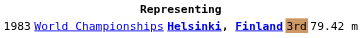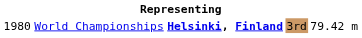 <table>
 <tr>
 <th colspan="5">Representing </th>
 </tr>
 <tr>
-<td>1983</td>
+<td>1980</td>
 <td><a href='#'>World Championships</a></td>
 <td><strong><a href='#'>Helsinki</a>, <a href='#'>Finland</a></strong></td>
 <td bgcolor="cc9966">3rd</td>
 <td>79.42 m</td>
 </tr>
 </table>
